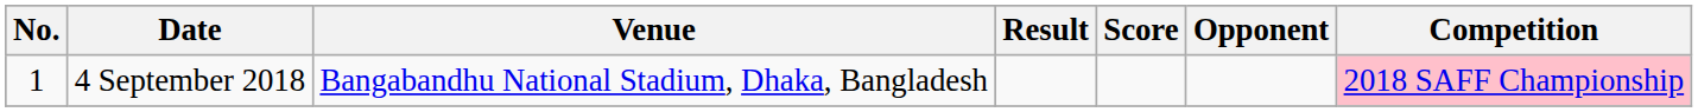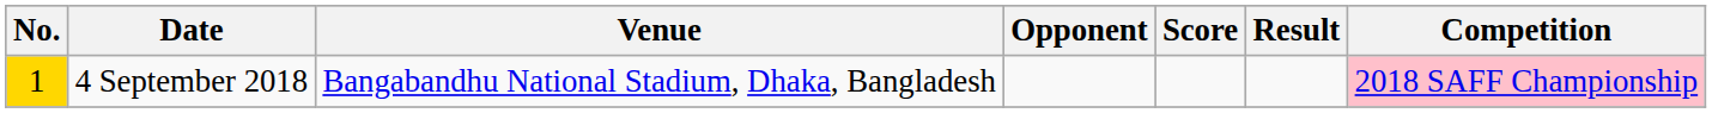 <table class="wikitable plainrowheaders sortable">
 <tr>
 <th scope="col">No.</th>
 <th scope="col">Date</th>
 <th scope="col">Venue</th>
+<th scope="col">Opponent</th>
+<th scope="col">Score</th>
 <th scope="col">Result</th>
-<th scope="col">Score</th>
-<th scope="col">Opponent</th>
 <th scope="col">Competition</th>
 </tr>
 <tr>
-<td align="center">1</td>
+<td align="center" style="background: gold;">1</td>
 <td>4 September 2018</td>
 <td><a href='#'>Bangabandhu National Stadium</a>, <a href='#'>Dhaka</a>, Bangladesh</td>
+<td></td>
 <td align="center"></td>
 <td align="center"></td>
-<td></td>
 <td style="background: pink;"><a href='#'>2018 SAFF Championship</a></td>
 </tr>
 </table>
